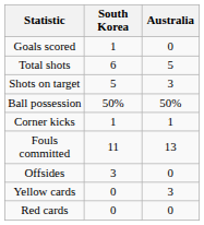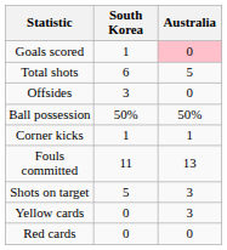 <table class="wikitable" style="text-align:center;">
 <tr>
 <th scope=col width=100>Statistic</th>
 <th scope=col width=70>South Korea</th>
 <th scope=col width=70>Australia</th>
 </tr>
 <tr>
 <td>Goals scored</td>
 <td>1</td>
-<td>0</td>
+<td style="background: pink;">0</td>
 </tr>
 <tr>
 <td>Total shots</td>
 <td>6</td>
 <td>5</td>
 </tr>
 <tr>
-<td>Shots on target</td>
-<td>5</td>
+<td>Offsides</td>
 <td>3</td>
+<td>0</td>
 </tr>
 <tr>
 <td>Ball possession</td>
 <td>50%</td>
 <td>50%</td>
 </tr>
 <tr>
 <td>Corner kicks</td>
 <td>1</td>
 <td>1</td>
 </tr>
 <tr>
 <td>Fouls committed</td>
 <td>11</td>
 <td>13</td>
 </tr>
 <tr>
-<td>Offsides</td>
+<td>Shots on target</td>
+<td>5</td>
 <td>3</td>
-<td>0</td>
 </tr>
 <tr>
 <td>Yellow cards</td>
 <td>0</td>
 <td>3</td>
 </tr>
 <tr>
 <td>Red cards</td>
 <td>0</td>
 <td>0</td>
 </tr>
 </table>
